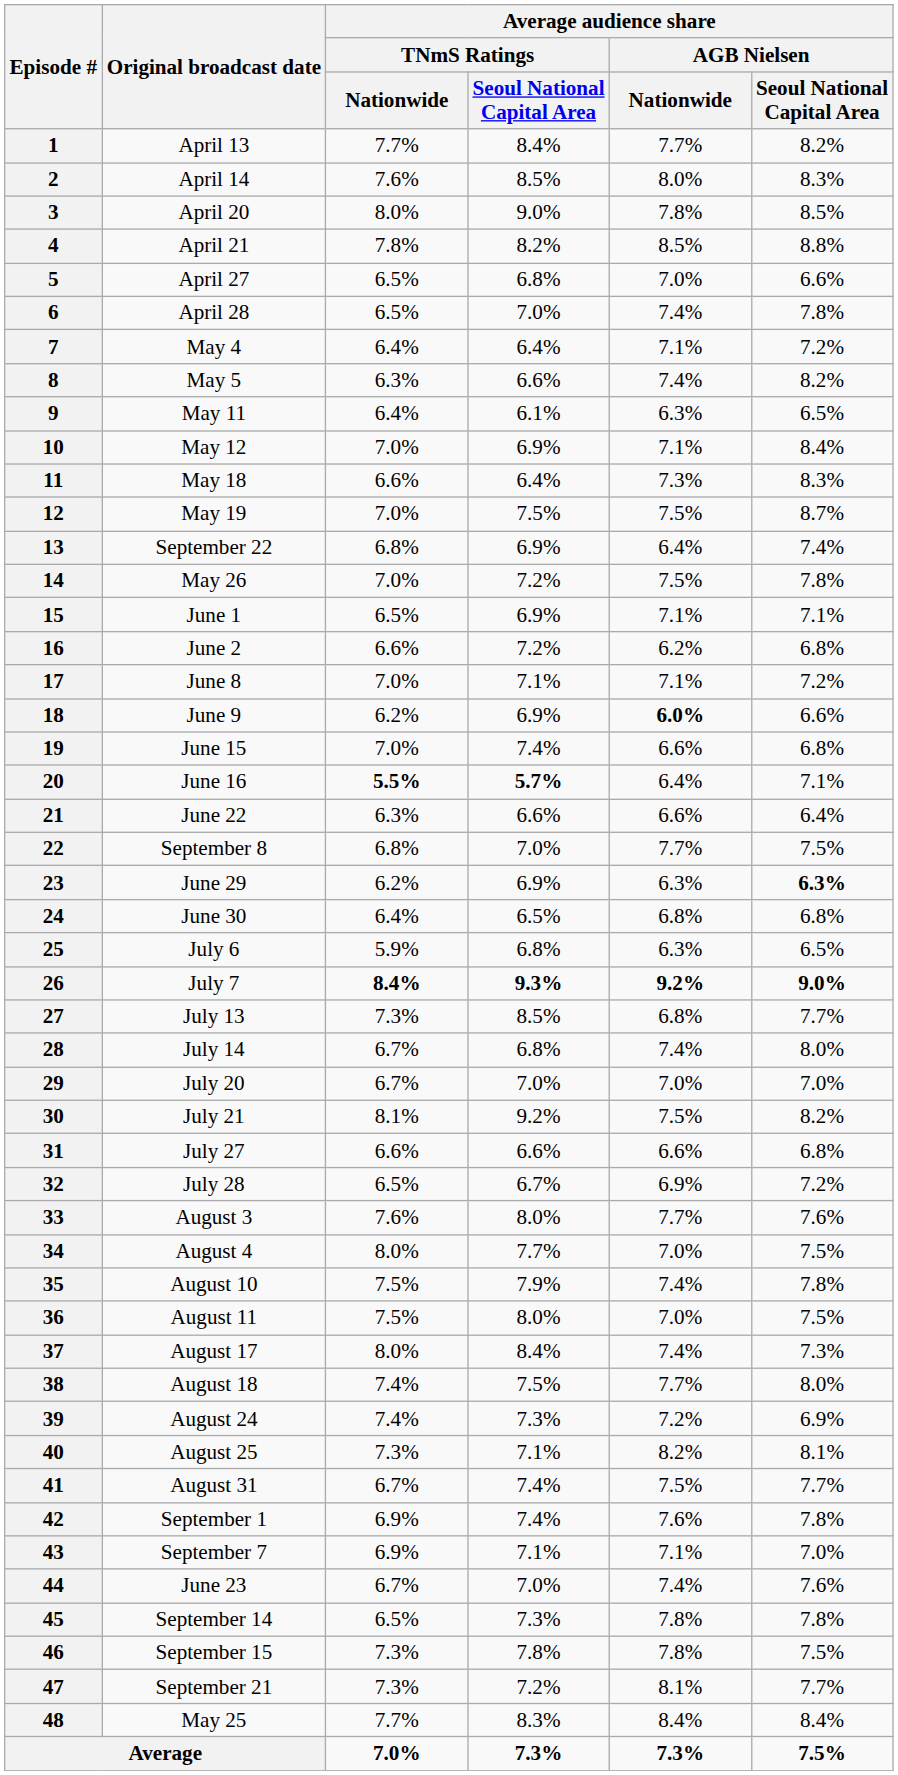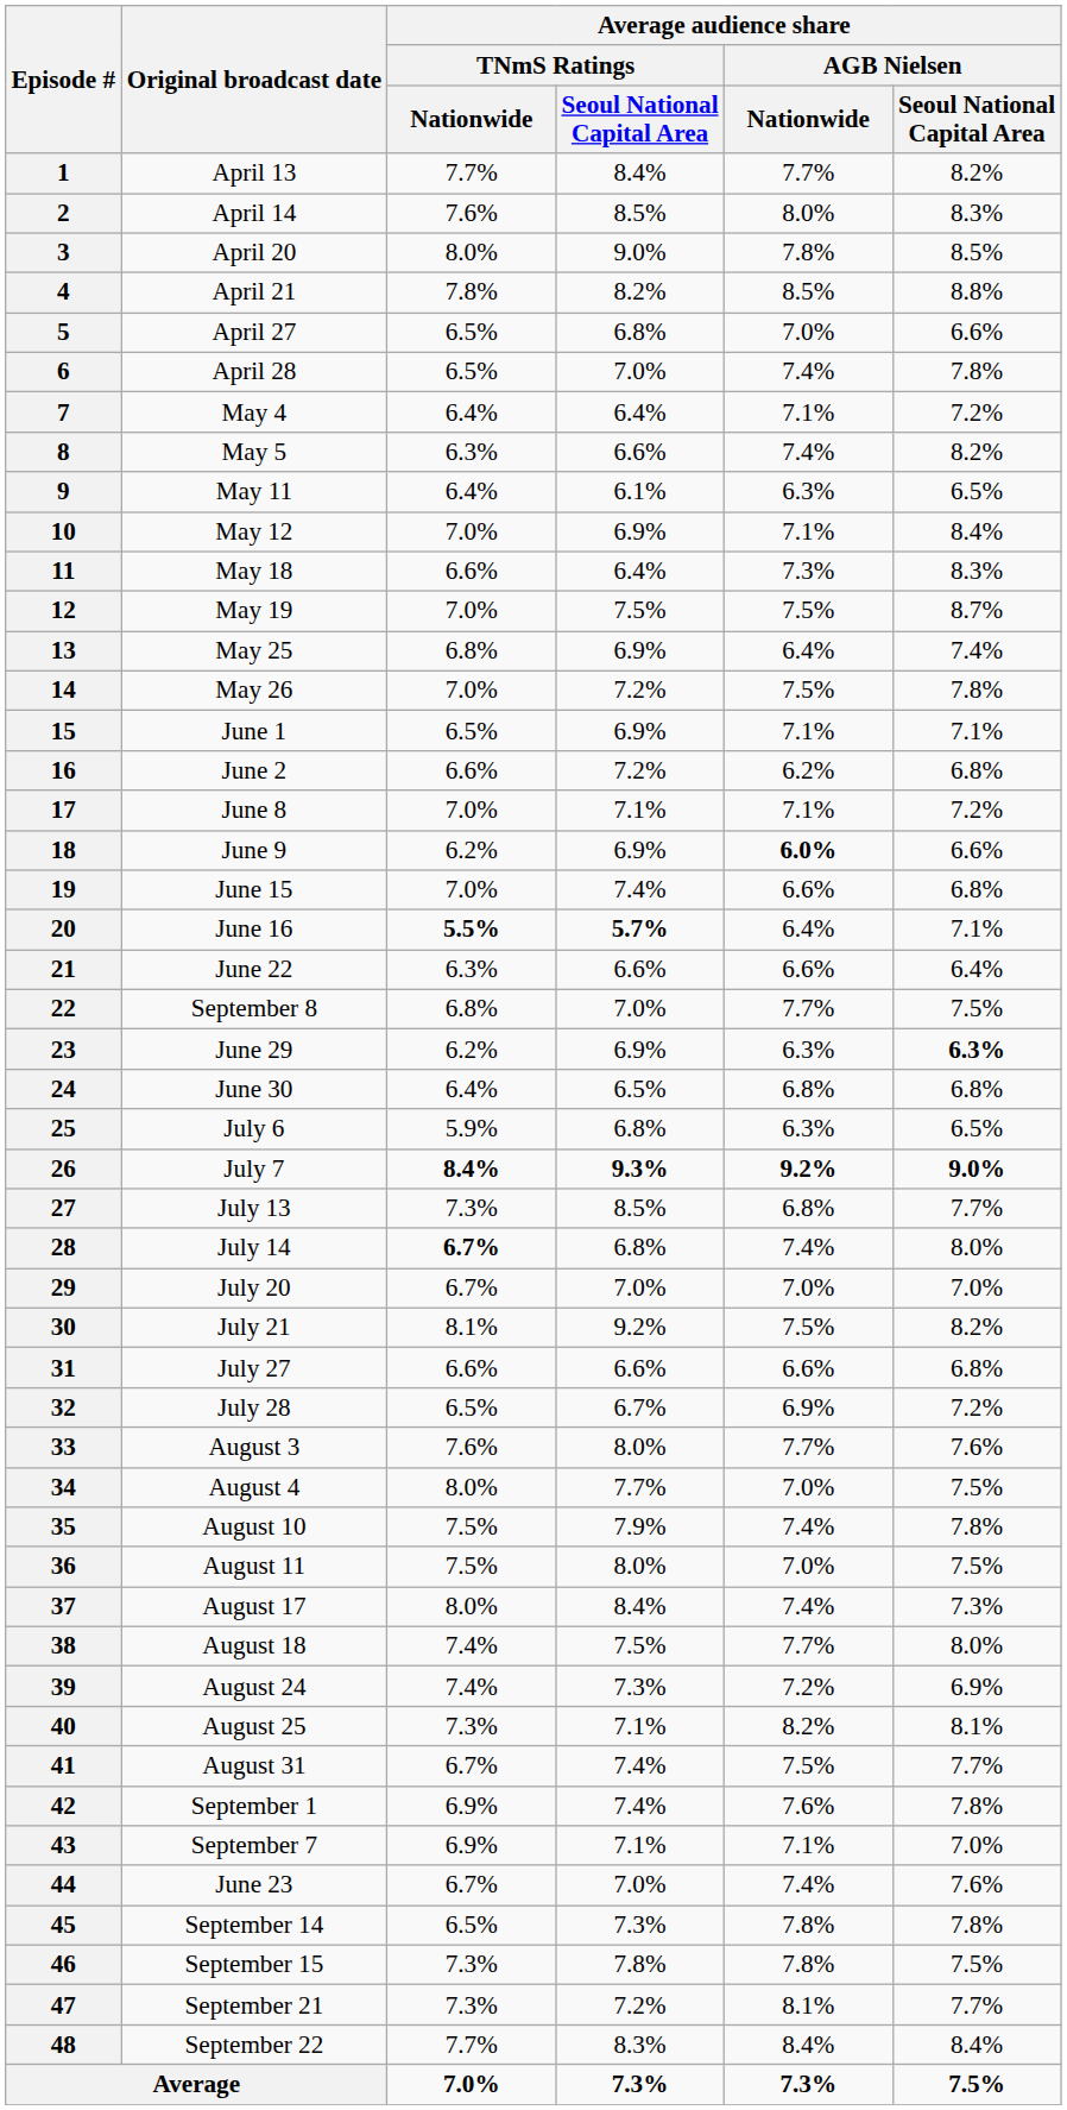 <table class=wikitable style="text-align:center">
 <tr>
 <th rowspan="3">Episode #</th>
 <th rowspan="3">Original broadcast date</th>
 <th colspan="5">Average audience share</th>
 </tr>
 <tr>
 <th colspan="2">TNmS Ratings</th>
 <th colspan="2">AGB Nielsen</th>
 </tr>
 <tr>
 <th width=100>Nationwide</th>
 <th width=100><a href='#'>Seoul National Capital Area</a></th>
 <th width=100>Nationwide</th>
 <th width=100>Seoul National Capital Area</th>
 </tr>
 <tr align=center>
 <th>1</th>
 <td>April 13</td>
 <td>7.7%</td>
 <td>8.4%</td>
 <td>7.7%</td>
 <td>8.2%</td>
 </tr>
 <tr align=center>
 <th>2</th>
 <td>April 14</td>
 <td>7.6%</td>
 <td>8.5%</td>
 <td>8.0%</td>
 <td>8.3%</td>
 </tr>
 <tr align=center>
 <th>3</th>
 <td>April 20</td>
 <td>8.0%</td>
 <td>9.0%</td>
 <td>7.8%</td>
 <td>8.5%</td>
 </tr>
 <tr align=center>
 <th>4</th>
 <td>April 21</td>
 <td>7.8%</td>
 <td>8.2%</td>
 <td>8.5%</td>
 <td>8.8%</td>
 </tr>
 <tr align=center>
 <th>5</th>
 <td>April 27</td>
 <td>6.5%</td>
 <td>6.8%</td>
 <td>7.0%</td>
 <td>6.6%</td>
 </tr>
 <tr align=center>
 <th>6</th>
 <td>April 28</td>
 <td>6.5%</td>
 <td>7.0%</td>
 <td>7.4%</td>
 <td>7.8%</td>
 </tr>
 <tr align=center>
 <th>7</th>
 <td>May 4</td>
 <td>6.4%</td>
 <td>6.4%</td>
 <td>7.1%</td>
 <td>7.2%</td>
 </tr>
 <tr align=center>
 <th>8</th>
 <td>May 5</td>
 <td>6.3%</td>
 <td>6.6%</td>
 <td>7.4%</td>
 <td>8.2%</td>
 </tr>
 <tr align=center>
 <th>9</th>
 <td>May 11</td>
 <td>6.4%</td>
 <td>6.1%</td>
 <td>6.3%</td>
 <td>6.5%</td>
 </tr>
 <tr align=center>
 <th>10</th>
 <td>May 12</td>
 <td>7.0%</td>
 <td>6.9%</td>
 <td>7.1%</td>
 <td>8.4%</td>
 </tr>
 <tr align=center>
 <th>11</th>
 <td>May 18</td>
 <td>6.6%</td>
 <td>6.4%</td>
 <td>7.3%</td>
 <td>8.3%</td>
 </tr>
 <tr align=center>
 <th>12</th>
 <td>May 19</td>
 <td>7.0%</td>
 <td>7.5%</td>
 <td>7.5%</td>
 <td>8.7%</td>
 </tr>
 <tr align=center>
 <th>13</th>
-<td>September 22</td>
+<td>May 25</td>
 <td>6.8%</td>
 <td>6.9%</td>
 <td>6.4%</td>
 <td>7.4%</td>
 </tr>
 <tr align=center>
 <th>14</th>
 <td>May 26</td>
 <td>7.0%</td>
 <td>7.2%</td>
 <td>7.5%</td>
 <td>7.8%</td>
 </tr>
 <tr align=center>
 <th>15</th>
 <td>June 1</td>
 <td>6.5%</td>
 <td>6.9%</td>
 <td>7.1%</td>
 <td>7.1%</td>
 </tr>
 <tr align=center>
 <th>16</th>
 <td>June 2</td>
 <td>6.6%</td>
 <td>7.2%</td>
 <td>6.2%</td>
 <td>6.8%</td>
 </tr>
 <tr align=center>
 <th>17</th>
 <td>June 8</td>
 <td>7.0%</td>
 <td>7.1%</td>
 <td>7.1%</td>
 <td>7.2%</td>
 </tr>
 <tr align=center>
 <th>18</th>
 <td>June 9</td>
 <td>6.2%</td>
 <td>6.9%</td>
 <td><span><strong>6.0%</strong></span></td>
 <td>6.6%</td>
 </tr>
 <tr align=center>
 <th>19</th>
 <td>June 15</td>
 <td>7.0%</td>
 <td>7.4%</td>
 <td>6.6%</td>
 <td>6.8%</td>
 </tr>
 <tr align=center>
 <th>20</th>
 <td>June 16</td>
 <td><span><strong>5.5%</strong></span></td>
 <td><span><strong>5.7%</strong></span></td>
 <td>6.4%</td>
 <td>7.1%</td>
 </tr>
 <tr align=center>
 <th>21</th>
 <td>June 22</td>
 <td>6.3%</td>
 <td>6.6%</td>
 <td>6.6%</td>
 <td>6.4%</td>
 </tr>
 <tr align=center>
 <th>22</th>
 <td>September 8</td>
 <td>6.8%</td>
 <td>7.0%</td>
 <td>7.7%</td>
 <td>7.5%</td>
 </tr>
 <tr align=center>
 <th>23</th>
 <td>June 29</td>
 <td>6.2%</td>
 <td>6.9%</td>
 <td>6.3%</td>
 <td><span><strong>6.3%</strong></span></td>
 </tr>
 <tr align=center>
 <th>24</th>
 <td>June 30</td>
 <td>6.4%</td>
 <td>6.5%</td>
 <td>6.8%</td>
 <td>6.8%</td>
 </tr>
 <tr align=center>
 <th>25</th>
 <td>July 6</td>
 <td>5.9%</td>
 <td>6.8%</td>
 <td>6.3%</td>
 <td>6.5%</td>
 </tr>
 <tr align=center>
 <th>26</th>
 <td>July 7</td>
 <td><span><strong>8.4%</strong></span></td>
 <td><span><strong>9.3%</strong></span></td>
 <td><span><strong>9.2%</strong></span></td>
 <td><span><strong>9.0%</strong></span></td>
 </tr>
 <tr align=center>
 <th>27</th>
 <td>July 13</td>
 <td>7.3%</td>
 <td>8.5%</td>
 <td>6.8%</td>
 <td>7.7%</td>
 </tr>
 <tr align=center>
 <th>28</th>
 <td>July 14</td>
-<td>6.7%</td>
+<td><strong>6.7%</strong></td>
 <td>6.8%</td>
 <td>7.4%</td>
 <td>8.0%</td>
 </tr>
 <tr align=center>
 <th>29</th>
 <td>July 20</td>
 <td>6.7%</td>
 <td>7.0%</td>
 <td>7.0%</td>
 <td>7.0%</td>
 </tr>
 <tr align=center>
 <th>30</th>
 <td>July 21</td>
 <td>8.1%</td>
 <td>9.2%</td>
 <td>7.5%</td>
 <td>8.2%</td>
 </tr>
 <tr align=center>
 <th>31</th>
 <td>July 27</td>
 <td>6.6%</td>
 <td>6.6%</td>
 <td>6.6%</td>
 <td>6.8%</td>
 </tr>
 <tr align=center>
 <th>32</th>
 <td>July 28</td>
 <td>6.5%</td>
 <td>6.7%</td>
 <td>6.9%</td>
 <td>7.2%</td>
 </tr>
 <tr align=center>
 <th>33</th>
 <td>August 3</td>
 <td>7.6%</td>
 <td>8.0%</td>
 <td>7.7%</td>
 <td>7.6%</td>
 </tr>
 <tr align=center>
 <th>34</th>
 <td>August 4</td>
 <td>8.0%</td>
 <td>7.7%</td>
 <td>7.0%</td>
 <td>7.5%</td>
 </tr>
 <tr align=center>
 <th>35</th>
 <td>August 10</td>
 <td>7.5%</td>
 <td>7.9%</td>
 <td>7.4%</td>
 <td>7.8%</td>
 </tr>
 <tr align=center>
 <th>36</th>
 <td>August 11</td>
 <td>7.5%</td>
 <td>8.0%</td>
 <td>7.0%</td>
 <td>7.5%</td>
 </tr>
 <tr align=center>
 <th>37</th>
 <td>August 17</td>
 <td>8.0%</td>
 <td>8.4%</td>
 <td>7.4%</td>
 <td>7.3%</td>
 </tr>
 <tr align=center>
 <th>38</th>
 <td>August 18</td>
 <td>7.4%</td>
 <td>7.5%</td>
 <td>7.7%</td>
 <td>8.0%</td>
 </tr>
 <tr align=center>
 <th>39</th>
 <td>August 24</td>
 <td>7.4%</td>
 <td>7.3%</td>
 <td>7.2%</td>
 <td>6.9%</td>
 </tr>
 <tr align=center>
 <th>40</th>
 <td>August 25</td>
 <td>7.3%</td>
 <td>7.1%</td>
 <td>8.2%</td>
 <td>8.1%</td>
 </tr>
 <tr align=center>
 <th>41</th>
 <td>August 31</td>
 <td>6.7%</td>
 <td>7.4%</td>
 <td>7.5%</td>
 <td>7.7%</td>
 </tr>
 <tr align=center>
 <th>42</th>
 <td>September 1</td>
 <td>6.9%</td>
 <td>7.4%</td>
 <td>7.6%</td>
 <td>7.8%</td>
 </tr>
 <tr align=center>
 <th>43</th>
 <td>September 7</td>
 <td>6.9%</td>
 <td>7.1%</td>
 <td>7.1%</td>
 <td>7.0%</td>
 </tr>
 <tr align=center>
 <th>44</th>
 <td>June 23</td>
 <td>6.7%</td>
 <td>7.0%</td>
 <td>7.4%</td>
 <td>7.6%</td>
 </tr>
 <tr align=center>
 <th>45</th>
 <td>September 14</td>
 <td>6.5%</td>
 <td>7.3%</td>
 <td>7.8%</td>
 <td>7.8%</td>
 </tr>
 <tr align=center>
 <th>46</th>
 <td>September 15</td>
 <td>7.3%</td>
 <td>7.8%</td>
 <td>7.8%</td>
 <td>7.5%</td>
 </tr>
 <tr align=center>
 <th>47</th>
 <td>September 21</td>
 <td>7.3%</td>
 <td>7.2%</td>
 <td>8.1%</td>
 <td>7.7%</td>
 </tr>
 <tr align=center>
 <th>48</th>
-<td>May 25</td>
+<td>September 22</td>
 <td>7.7%</td>
 <td>8.3%</td>
 <td>8.4%</td>
 <td>8.4%</td>
 </tr>
 <tr align=center>
 <th colspan="2">Average</th>
 <td><span> <strong>7.0%</strong></span></td>
 <td><span> <strong>7.3%</strong></span></td>
 <td><span> <strong>7.3%</strong></span></td>
 <td><span> <strong>7.5%</strong></span></td>
 </tr>
 </table>
